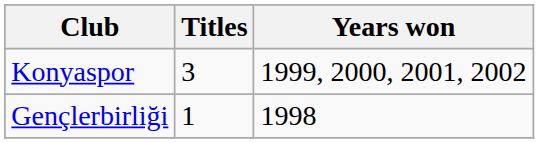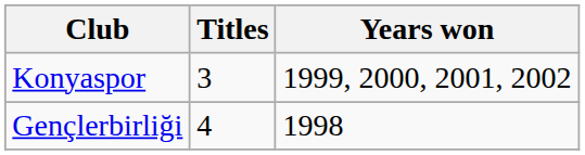 <table class="wikitable">
 <tr>
 <th>Club</th>
 <th>Titles</th>
 <th>Years won</th>
 </tr>
 <tr>
 <td><a href='#'>Konyaspor</a></td>
 <td>3</td>
 <td>1999, 2000, 2001, 2002</td>
 </tr>
 <tr>
 <td><a href='#'>Gençlerbirliği</a></td>
-<td>1</td>
+<td>4</td>
 <td>1998</td>
 </tr>
 </table>
